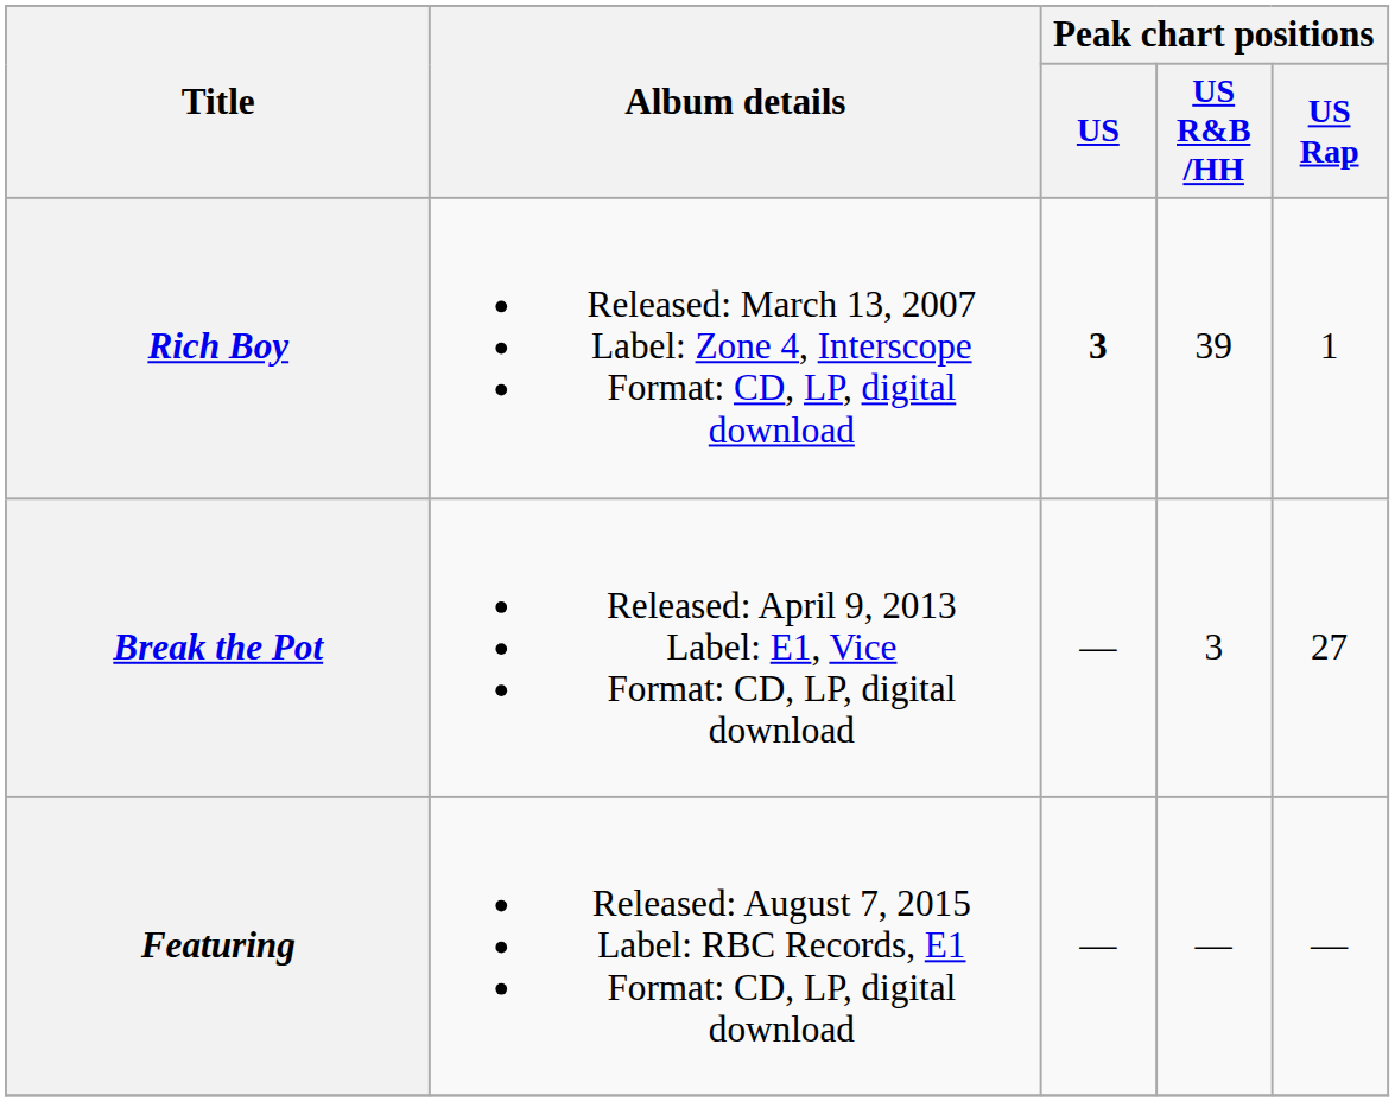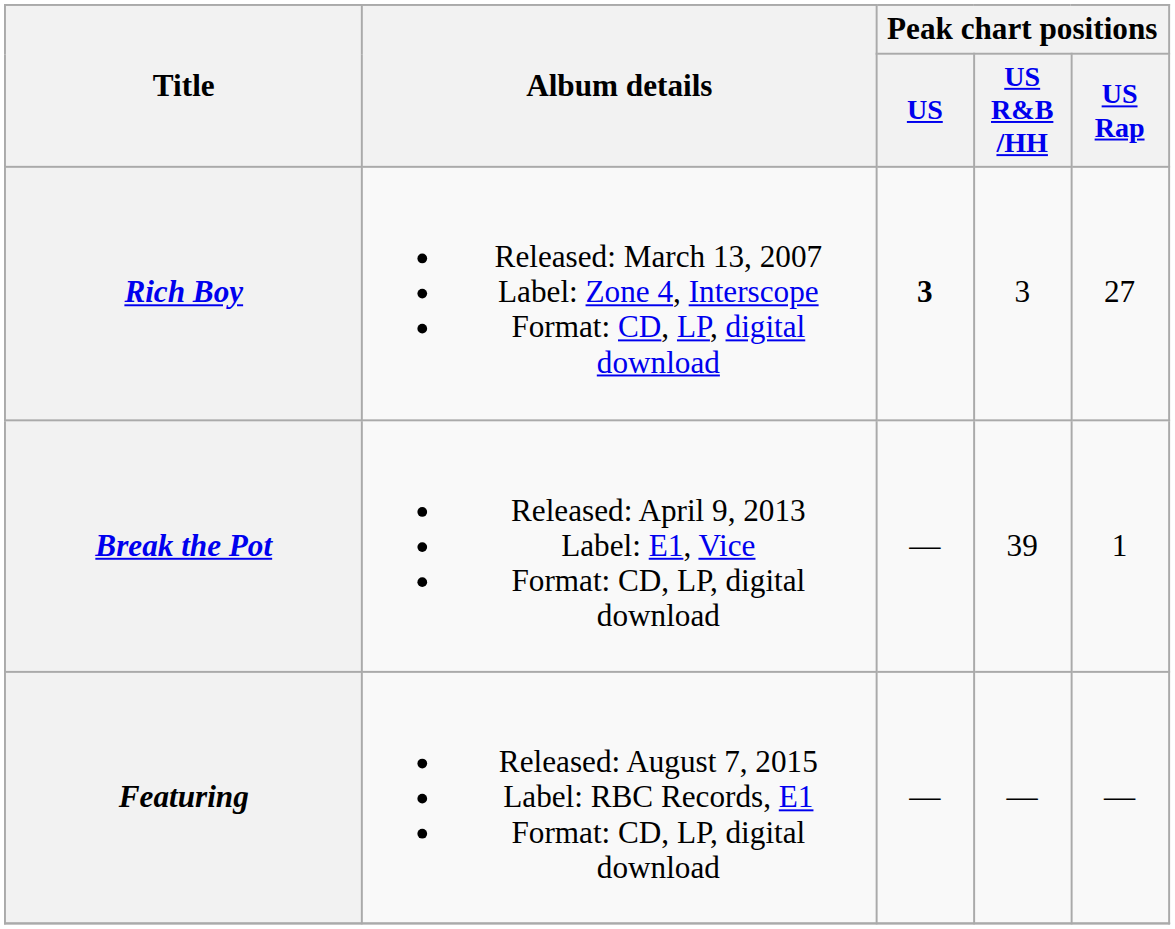 <table class="wikitable plainrowheaders" style="text-align:center;">
 <tr>
 <th scope="col" rowspan="2" style="width:11em;">Title</th>
 <th scope="col" rowspan="2" style="width:16em;">Album details</th>
 <th scope="col" colspan="3">Peak chart positions</th>
 </tr>
 <tr>
 <th style="width:3em;font-size:90%;"><a href='#'>US</a><br></th>
 <th style="width:3em;font-size:90%;"><a href='#'>US<br>R&B<br>/HH</a><br></th>
 <th style="width:3em;font-size:90%;"><a href='#'>US<br>Rap</a><br></th>
 </tr>
 <tr>
 <th scope="row"><em><a href='#'>Rich Boy</a></em></th>
 <td><br><ul><li>Released: March 13, 2007</li><li>Label: <a href='#'>Zone 4</a>, <a href='#'>Interscope</a></li><li>Format: <a href='#'>CD</a>, <a href='#'>LP</a>, <a href='#'>digital download</a></li></ul></td>
 <td><strong>3</strong></td>
-<td>39</td>
-<td>1</td>
+<td>3</td>
+<td>27</td>
 </tr>
 <tr>
 <th scope="row"><em><a href='#'>Break the Pot</a></em></th>
 <td><br><ul><li>Released: April 9, 2013</li><li>Label: <a href='#'>E1</a>, <a href='#'>Vice</a></li><li>Format: CD, LP, digital download</li></ul></td>
 <td>—</td>
-<td>3</td>
-<td>27</td>
+<td>39</td>
+<td>1</td>
 </tr>
 <tr>
 <th scope="row"><em>Featuring</em></th>
 <td><br><ul><li>Released: August 7, 2015</li><li>Label: RBC Records, <a href='#'>E1</a></li><li>Format: CD, LP, digital download</li></ul></td>
 <td>—</td>
 <td>—</td>
 <td>—</td>
 </tr>
 <tr>
 </tr>
 </table>
